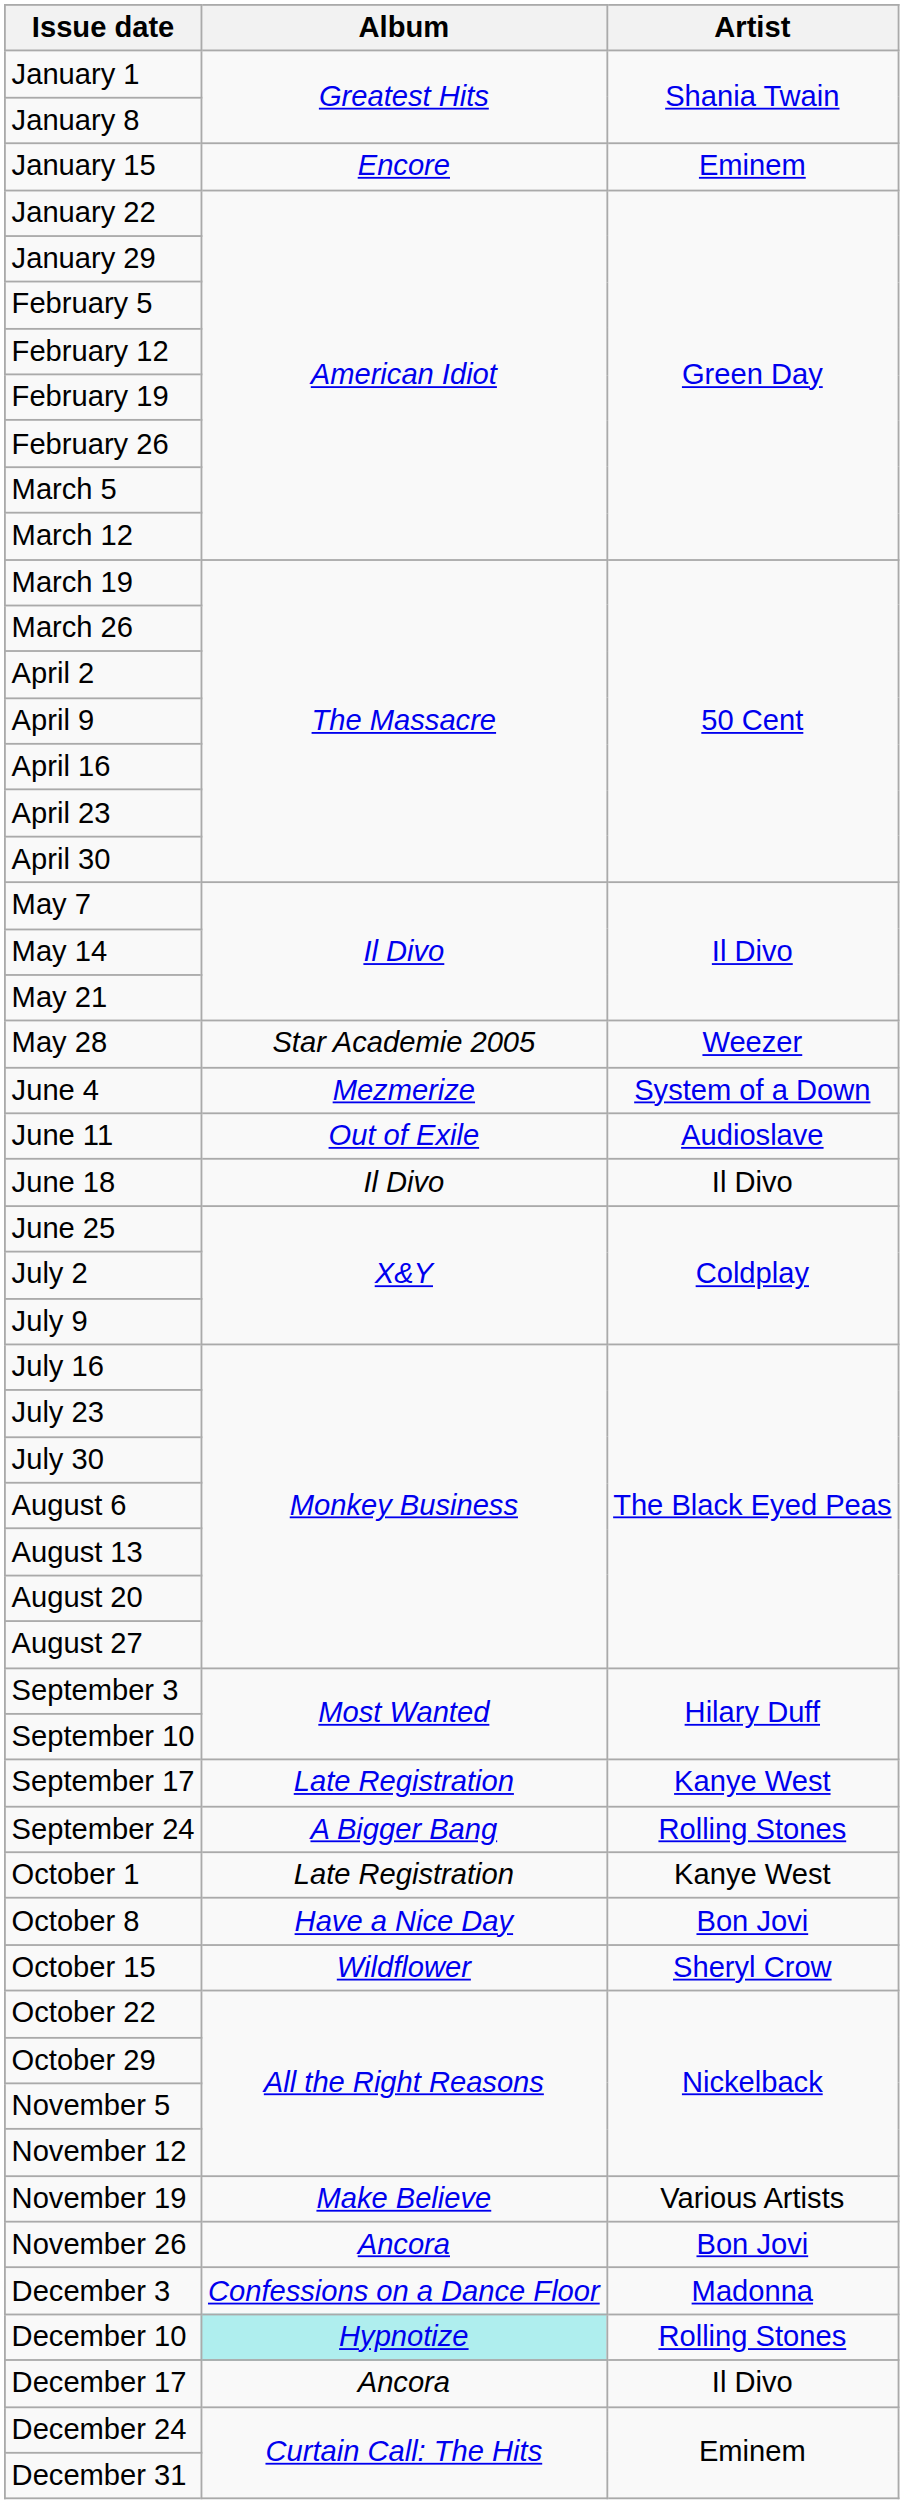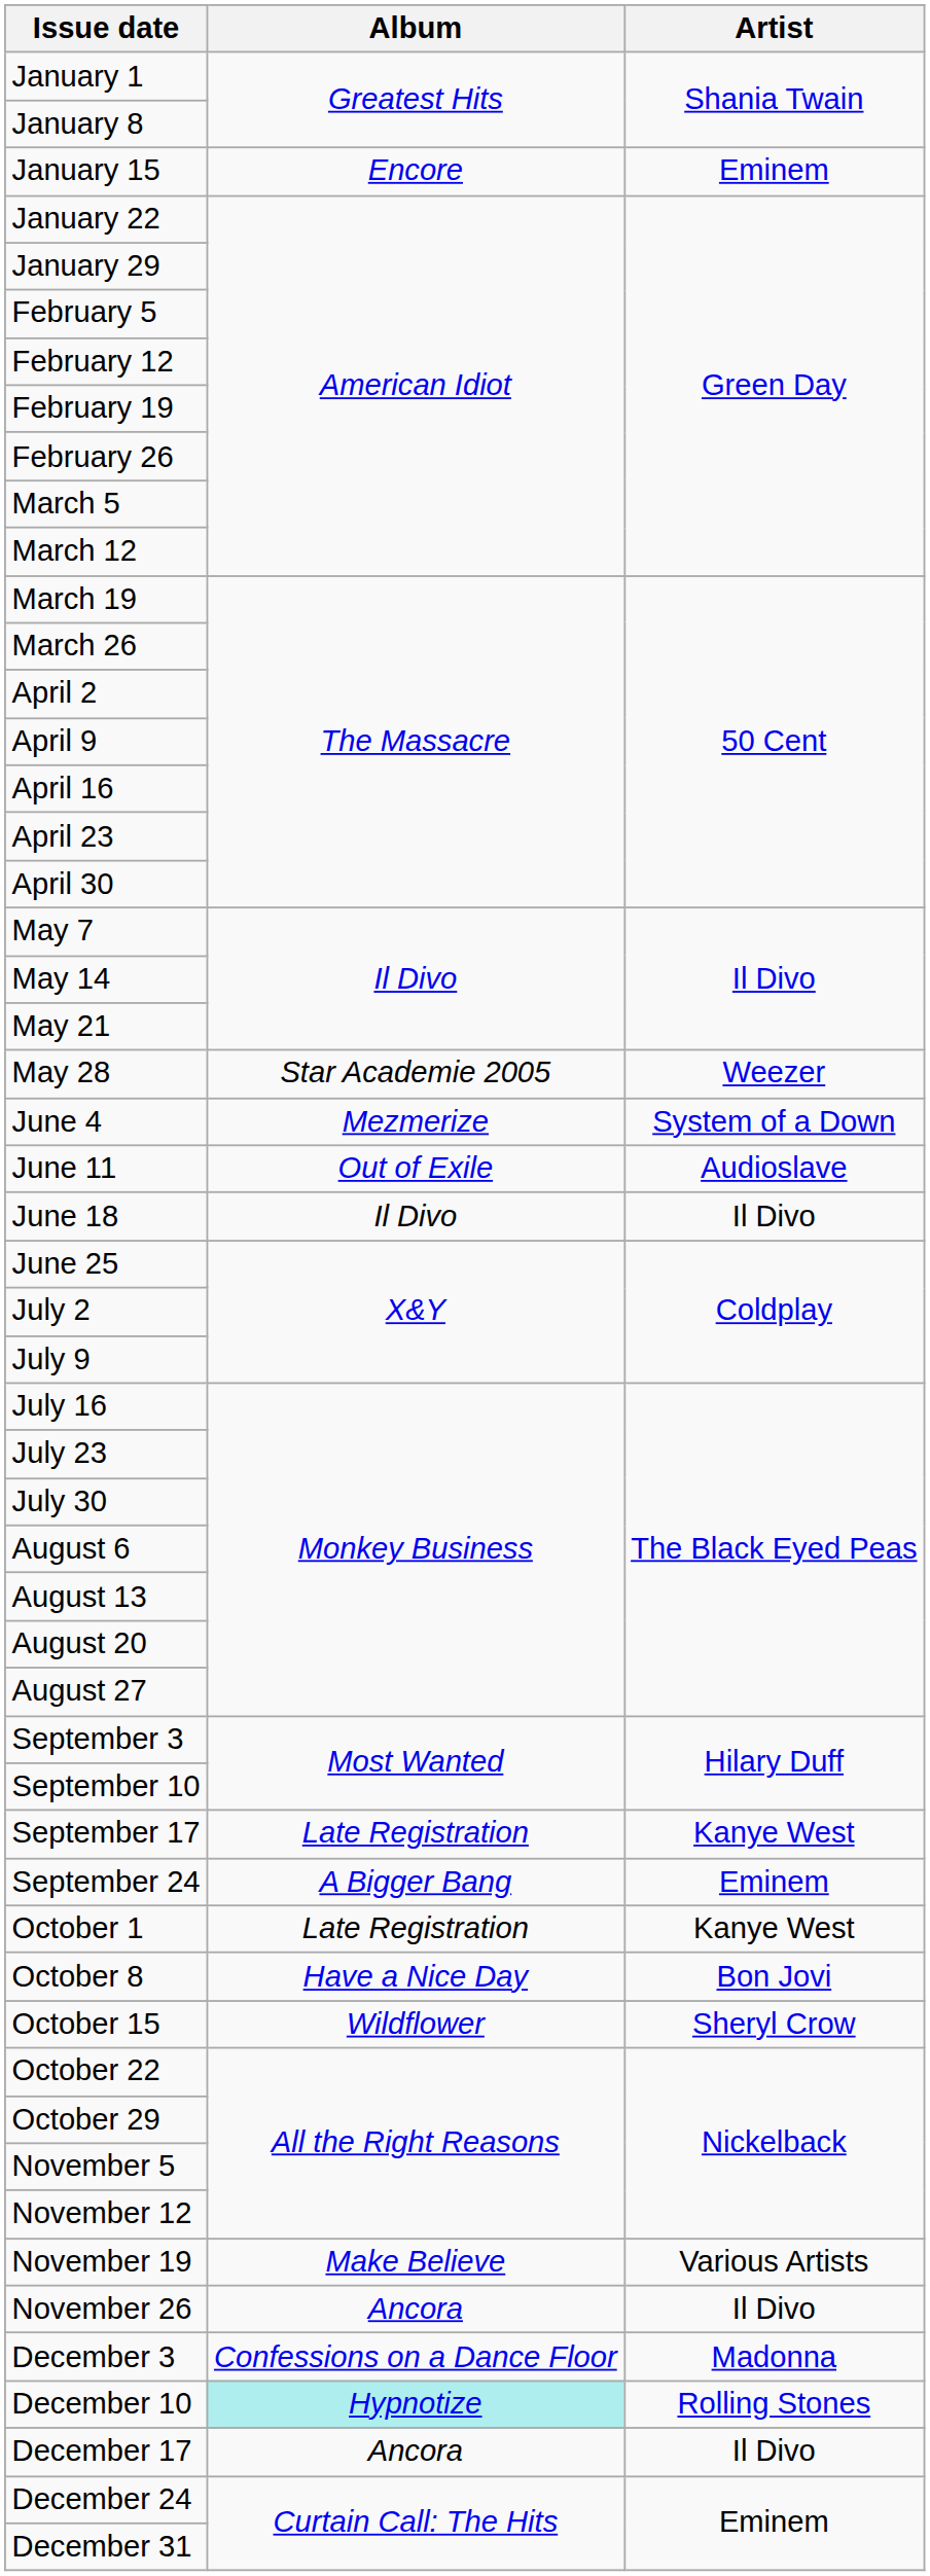 <table class=wikitable>
 <tr>
 <th>Issue date</th>
 <th>Album</th>
 <th>Artist</th>
 </tr>
 <tr>
 <td>January 1</td>
 <td rowspan="2" align="center"><em><a href='#'>Greatest Hits</a></em></td>
 <td rowspan="2" align="center"><a href='#'>Shania Twain</a></td>
 </tr>
 <tr>
 <td>January 8</td>
 </tr>
 <tr>
 <td>January 15</td>
 <td align="center"><em><a href='#'>Encore</a></em></td>
 <td align="center"><a href='#'>Eminem</a></td>
 </tr>
 <tr>
 <td>January 22</td>
 <td rowspan="8" align="center"><em><a href='#'>American Idiot</a></em></td>
 <td rowspan="8" align="center"><a href='#'>Green Day</a></td>
 </tr>
 <tr>
 <td>January 29</td>
 </tr>
 <tr>
 <td>February 5</td>
 </tr>
 <tr>
 <td>February 12</td>
 </tr>
 <tr>
 <td>February 19</td>
 </tr>
 <tr>
 <td>February 26</td>
 </tr>
 <tr>
 <td>March 5</td>
 </tr>
 <tr>
 <td>March 12</td>
 </tr>
 <tr>
 <td>March 19</td>
 <td rowspan="7" align="center"><em><a href='#'>The Massacre</a></em></td>
 <td rowspan="7" align="center"><a href='#'>50 Cent</a></td>
 </tr>
 <tr>
 <td>March 26</td>
 </tr>
 <tr>
 <td>April 2</td>
 </tr>
 <tr>
 <td>April 9</td>
 </tr>
 <tr>
 <td>April 16</td>
 </tr>
 <tr>
 <td>April 23</td>
 </tr>
 <tr>
 <td>April 30</td>
 </tr>
 <tr>
 <td>May 7</td>
 <td rowspan="3" align="center"><em><a href='#'>Il Divo</a></em></td>
 <td rowspan="3" align="center"><a href='#'>Il Divo</a></td>
 </tr>
 <tr>
 <td>May 14</td>
 </tr>
 <tr>
 <td>May 21</td>
 </tr>
 <tr>
 <td>May 28</td>
 <td align="center"><em>Star Academie 2005</em></td>
 <td align="center"><a href='#'>Weezer</a></td>
 </tr>
 <tr>
 <td>June 4</td>
 <td align="center"><em><a href='#'>Mezmerize</a></em></td>
 <td align="center"><a href='#'>System of a Down</a></td>
 </tr>
 <tr>
 <td>June 11</td>
 <td align="center"><em><a href='#'>Out of Exile</a></em></td>
 <td align="center"><a href='#'>Audioslave</a></td>
 </tr>
 <tr>
 <td>June 18</td>
 <td align="center"><em>Il Divo</em></td>
 <td align="center">Il Divo</td>
 </tr>
 <tr>
 <td>June 25</td>
 <td rowspan="3" align="center"><em><a href='#'>X&Y</a></em></td>
 <td rowspan="3" align="center"><a href='#'>Coldplay</a></td>
 </tr>
 <tr>
 <td>July 2</td>
 </tr>
 <tr>
 <td>July 9</td>
 </tr>
 <tr>
 <td>July 16</td>
 <td rowspan="7" align="center"><em><a href='#'>Monkey Business</a></em></td>
 <td rowspan="7" align="center"><a href='#'>The Black Eyed Peas</a></td>
 </tr>
 <tr>
 <td>July 23</td>
 </tr>
 <tr>
 <td>July 30</td>
 </tr>
 <tr>
 <td>August 6</td>
 </tr>
 <tr>
 <td>August 13</td>
 </tr>
 <tr>
 <td>August 20</td>
 </tr>
 <tr>
 <td>August 27</td>
 </tr>
 <tr>
 <td>September 3</td>
 <td rowspan="2" align="center"><em><a href='#'>Most Wanted</a></em></td>
 <td rowspan="2" align="center"><a href='#'>Hilary Duff</a></td>
 </tr>
 <tr>
 <td>September 10</td>
 </tr>
 <tr>
 <td>September 17</td>
 <td align="center"><em><a href='#'>Late Registration</a></em></td>
 <td align="center"><a href='#'>Kanye West</a></td>
 </tr>
 <tr>
 <td>September 24</td>
 <td align="center"><em><a href='#'>A Bigger Bang</a></em></td>
-<td align="center"><a href='#'>Rolling Stones</a></td>
+<td align="center"><a href='#'>Eminem</a></td>
 </tr>
 <tr>
 <td>October 1</td>
 <td align="center"><em>Late Registration</em></td>
 <td align="center">Kanye West</td>
 </tr>
 <tr>
 <td>October 8</td>
 <td align="center"><em><a href='#'>Have a Nice Day</a></em></td>
 <td align="center"><a href='#'>Bon Jovi</a></td>
 </tr>
 <tr>
 <td>October 15</td>
 <td align="center"><em><a href='#'>Wildflower</a></em></td>
 <td align="center"><a href='#'>Sheryl Crow</a></td>
 </tr>
 <tr>
 <td>October 22</td>
 <td rowspan="4" align="center"><em><a href='#'>All the Right Reasons</a></em></td>
 <td rowspan="4" align="center"><a href='#'>Nickelback</a></td>
 </tr>
 <tr>
 <td>October 29</td>
 </tr>
 <tr>
 <td>November 5</td>
 </tr>
 <tr>
 <td>November 12</td>
 </tr>
 <tr>
 <td>November 19</td>
 <td align="center"><em><a href='#'>Make Believe</a></em></td>
 <td align="center">Various Artists</td>
 </tr>
 <tr>
 <td>November 26</td>
 <td align="center"><em><a href='#'>Ancora</a></em></td>
-<td align="center"><a href='#'>Bon Jovi</a></td>
+<td align="center">Il Divo</td>
 </tr>
 <tr>
 <td>December 3</td>
 <td align="center"><em><a href='#'>Confessions on a Dance Floor</a></em></td>
 <td align="center"><a href='#'>Madonna</a></td>
 </tr>
 <tr>
 <td>December 10</td>
 <td align="center" style="background: paleturquoise;"><em><a href='#'>Hypnotize</a></em></td>
 <td align="center"><a href='#'>Rolling Stones</a></td>
 </tr>
 <tr>
 <td>December 17</td>
 <td align="center"><em>Ancora</em></td>
 <td align="center">Il Divo</td>
 </tr>
 <tr>
 <td>December 24</td>
 <td rowspan="2" align="center"><em><a href='#'>Curtain Call: The Hits</a></em></td>
 <td rowspan="2" align="center">Eminem</td>
 </tr>
 <tr>
 <td>December 31</td>
 </tr>
 </table>
